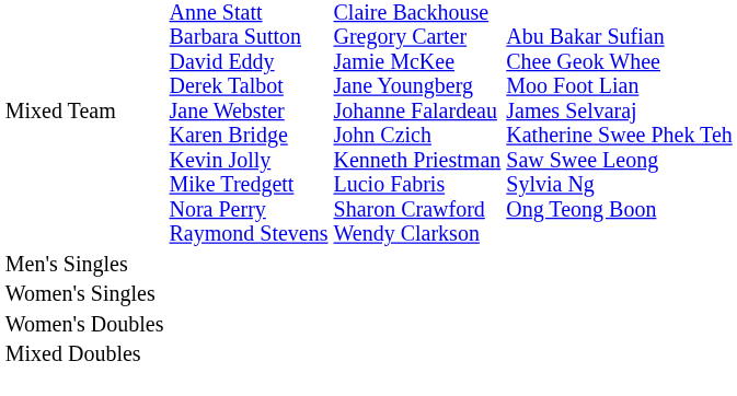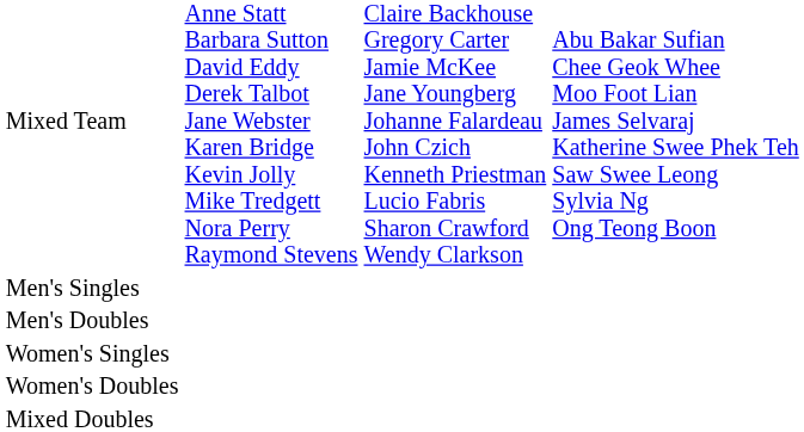 <table>
 <tr>
 <td>Mixed Team</td>
 <td><br><a href='#'>Anne Statt</a><br><a href='#'>Barbara Sutton</a><br><a href='#'>David Eddy</a><br><a href='#'>Derek Talbot</a><br><a href='#'>Jane Webster</a><br><a href='#'>Karen Bridge</a><br><a href='#'>Kevin Jolly</a><br><a href='#'>Mike Tredgett</a><br><a href='#'>Nora Perry</a><br><a href='#'>Raymond Stevens</a></td>
 <td><br><a href='#'>Claire Backhouse</a><br><a href='#'>Gregory Carter</a><br><a href='#'>Jamie McKee</a><br><a href='#'>Jane Youngberg</a><br><a href='#'>Johanne Falardeau</a><br><a href='#'>John Czich</a><br><a href='#'>Kenneth Priestman</a><br><a href='#'>Lucio Fabris</a><br><a href='#'>Sharon Crawford</a><br><a href='#'>Wendy Clarkson</a></td>
 <td><br><a href='#'>Abu Bakar Sufian</a><br><a href='#'>Chee Geok Whee</a><br><a href='#'>Moo Foot Lian</a><br><a href='#'>James Selvaraj</a><br><a href='#'>Katherine Swee Phek Teh</a><br><a href='#'>Saw Swee Leong</a><br><a href='#'>Sylvia Ng</a><br><a href='#'>Ong Teong Boon</a></td>
 </tr>
 <tr>
 <td>Men's Singles</td>
+<td></td>
+<td></td>
+<td></td>
+</tr>
+<tr>
+<td>Men's Doubles</td>
 <td></td>
 <td></td>
 <td></td>
 </tr>
 <tr>
 <td>Women's Singles</td>
 <td></td>
 <td></td>
 <td></td>
 </tr>
 <tr>
 <td>Women's Doubles</td>
 <td></td>
 <td></td>
 <td></td>
 </tr>
 <tr>
 <td>Mixed Doubles</td>
 <td></td>
 <td></td>
 <td></td>
 </tr>
 </table>
